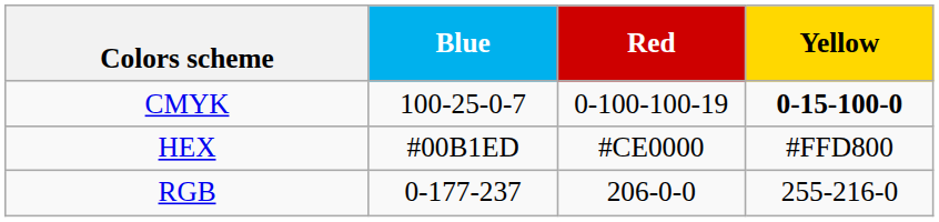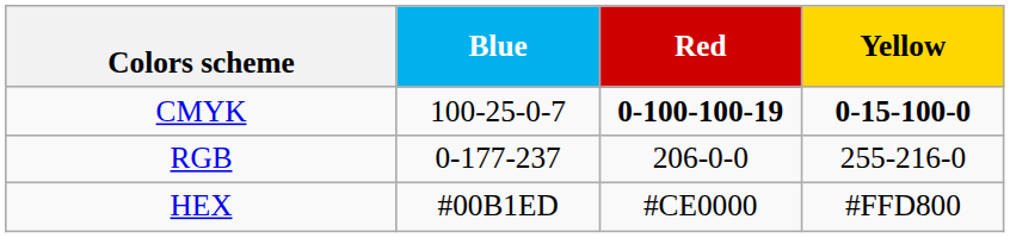 <table class=wikitable width=60% style="text-align:center;">
 <tr>
 <th><br>Colors scheme</th>
 <th style="background:#00B1ED; width:100px; color:white;">Blue</th>
 <th style="background:#CE0000; width:100px; color:white;">Red</th>
 <th style="background:#FFD800; width:100px; color:black;">Yellow</th>
 </tr>
 <tr>
 <td><a href='#'>CMYK</a></td>
 <td>100-25-0-7</td>
-<td>0-100-100-19</td>
+<td><strong>0-100-100-19</strong></td>
 <td><strong>0-15-100-0</strong></td>
+</tr>
+<tr>
+<td><a href='#'>RGB</a></td>
+<td>0-177-237</td>
+<td>206-0-0</td>
+<td>255-216-0</td>
 </tr>
 <tr>
 <td><a href='#'>HEX</a></td>
 <td>#00B1ED</td>
 <td>#CE0000</td>
 <td>#FFD800</td>
 </tr>
-<tr>
-<td><a href='#'>RGB</a></td>
-<td>0-177-237</td>
-<td>206-0-0</td>
-<td>255-216-0</td>
-</tr>
 </table>
